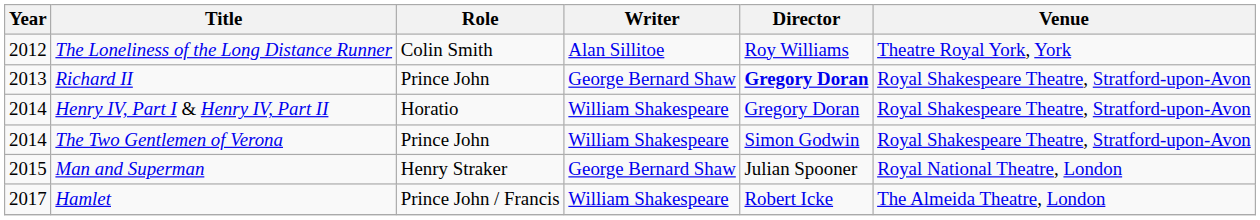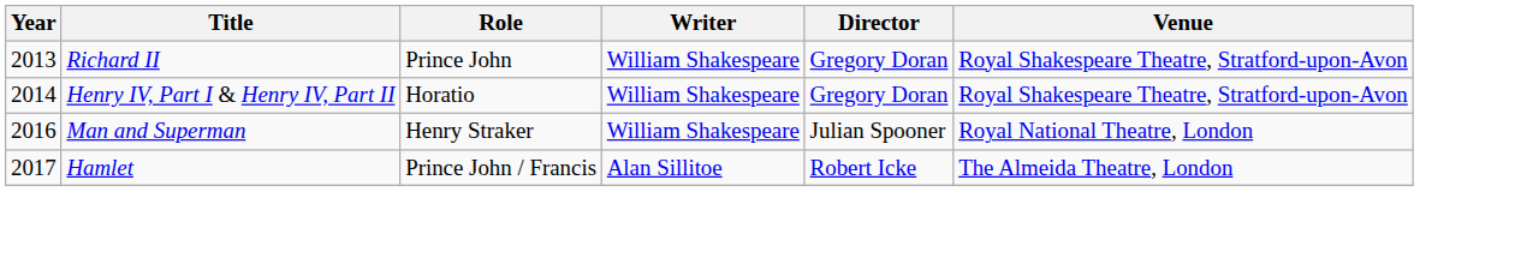 <table class="wikitable sortable">
 <tr>
 <th>Year</th>
 <th>Title</th>
 <th>Role</th>
 <th>Writer</th>
 <th>Director</th>
 <th>Venue</th>
 </tr>
 <tr>
-<td>2012</td>
-<td><em><a href='#'>The Loneliness of the Long Distance Runner</a></em></td>
-<td>Colin Smith </td>
-<td><a href='#'>Alan Sillitoe</a></td>
-<td><a href='#'>Roy Williams</a></td>
-<td><a href='#'>Theatre Royal York</a>, <a href='#'>York</a></td>
-</tr>
-<tr>
 <td>2013</td>
 <td><em><a href='#'>Richard II</a></em></td>
 <td>Prince John </td>
-<td><a href='#'>George Bernard Shaw</a></td>
-<td><strong><a href='#'>Gregory Doran</a></strong></td>
+<td><a href='#'>William Shakespeare</a></td>
+<td><a href='#'>Gregory Doran</a></td>
 <td><a href='#'>Royal Shakespeare Theatre</a>, <a href='#'>Stratford-upon-Avon</a></td>
 </tr>
 <tr>
 <td>2014</td>
 <td><em><a href='#'>Henry IV, Part I</a></em>  & <em><a href='#'>Henry IV, Part II</a></em></td>
 <td>Horatio </td>
 <td><a href='#'>William Shakespeare</a></td>
 <td><a href='#'>Gregory Doran</a></td>
 <td><a href='#'>Royal Shakespeare Theatre</a>, <a href='#'>Stratford-upon-Avon</a></td>
 </tr>
 <tr>
-<td>2014</td>
-<td><em><a href='#'>The Two Gentlemen of Verona</a></em></td>
-<td>Prince John </td>
-<td><a href='#'>William Shakespeare</a></td>
-<td><a href='#'>Simon Godwin</a></td>
-<td><a href='#'>Royal Shakespeare Theatre</a>, <a href='#'>Stratford-upon-Avon</a></td>
-</tr>
-<tr>
-<td>2015</td>
+<td>2016</td>
 <td><em><a href='#'>Man and Superman</a></em></td>
 <td>Henry Straker </td>
-<td><a href='#'>George Bernard Shaw</a></td>
+<td><a href='#'>William Shakespeare</a></td>
 <td>Julian Spooner</td>
 <td><a href='#'>Royal National Theatre</a>, <a href='#'>London</a></td>
 </tr>
 <tr>
 <td>2017</td>
 <td><em><a href='#'>Hamlet</a></em></td>
 <td>Prince John / Francis </td>
-<td><a href='#'>William Shakespeare</a></td>
+<td><a href='#'>Alan Sillitoe</a></td>
 <td><a href='#'>Robert Icke</a></td>
 <td><a href='#'>The Almeida Theatre</a>, <a href='#'>London</a></td>
 </tr>
 <tr>
 </tr>
 </table>
